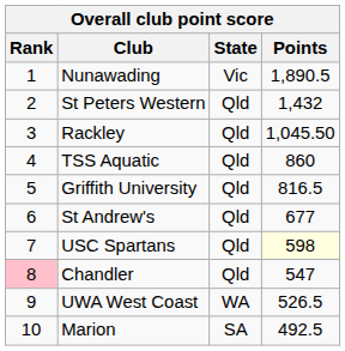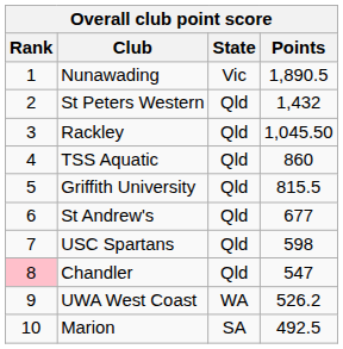 <table class="wikitable" style="text-align:center">
 <tr>
 <th colspan=4>Overall club point score</th>
 </tr>
 <tr>
 <th>Rank</th>
 <th>Club</th>
 <th>State</th>
 <th>Points</th>
 </tr>
 <tr>
 <td>1</td>
 <td align=left>Nunawading</td>
 <td>Vic</td>
 <td>1,890.5</td>
 </tr>
 <tr>
 <td>2</td>
 <td align=left>St Peters Western</td>
 <td>Qld</td>
 <td>1,432</td>
 </tr>
 <tr>
 <td>3</td>
 <td align=left>Rackley</td>
 <td>Qld</td>
 <td>1,045.50</td>
 </tr>
 <tr>
 <td>4</td>
 <td align=left>TSS Aquatic</td>
 <td>Qld</td>
 <td>860</td>
 </tr>
 <tr>
 <td>5</td>
 <td align=left>Griffith University</td>
 <td>Qld</td>
-<td>816.5</td>
+<td>815.5</td>
 </tr>
 <tr>
 <td>6</td>
 <td align=left>St Andrew's</td>
 <td>Qld</td>
 <td>677</td>
 </tr>
 <tr>
 <td>7</td>
 <td align=left>USC Spartans</td>
 <td>Qld</td>
-<td style="background: lightyellow;">598</td>
+<td>598</td>
 </tr>
 <tr>
 <td style="background: pink;">8</td>
 <td align=left>Chandler</td>
 <td>Qld</td>
 <td>547</td>
 </tr>
 <tr>
 <td>9</td>
 <td align=left>UWA West Coast</td>
 <td>WA</td>
-<td>526.5</td>
+<td>526.2</td>
 </tr>
 <tr>
 <td>10</td>
 <td align=left>Marion</td>
 <td>SA</td>
 <td>492.5</td>
 </tr>
 </table>
